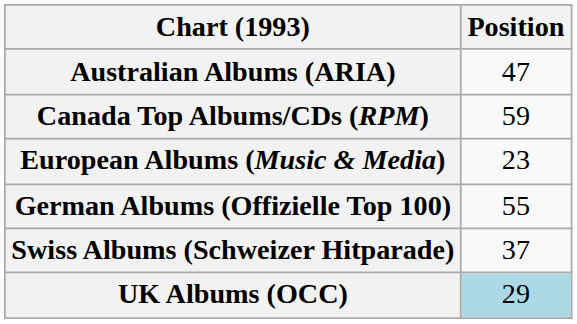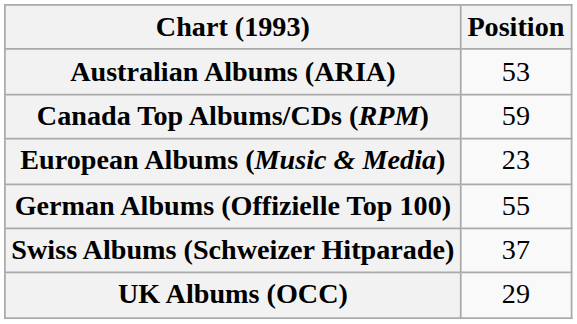 <table class="wikitable sortable plainrowheaders" style="text-align:center">
 <tr>
 <th scope="col">Chart (1993)</th>
 <th scope="col">Position</th>
 </tr>
 <tr>
 <th scope="row">Australian Albums (ARIA)</th>
-<td>47</td>
+<td>53</td>
 </tr>
 <tr>
 <th scope="row">Canada Top Albums/CDs (<em>RPM</em>)</th>
 <td>59</td>
 </tr>
 <tr>
 <th scope="row">European Albums (<em>Music & Media</em>)</th>
 <td>23</td>
 </tr>
 <tr>
 <th scope="row">German Albums (Offizielle Top 100)</th>
 <td>55</td>
 </tr>
 <tr>
 <th scope="row">Swiss Albums (Schweizer Hitparade)</th>
 <td>37</td>
 </tr>
 <tr>
 <th scope="row">UK Albums (OCC)</th>
-<td style="background: lightblue;">29</td>
+<td>29</td>
 </tr>
 </table>
